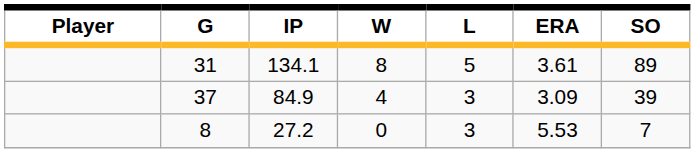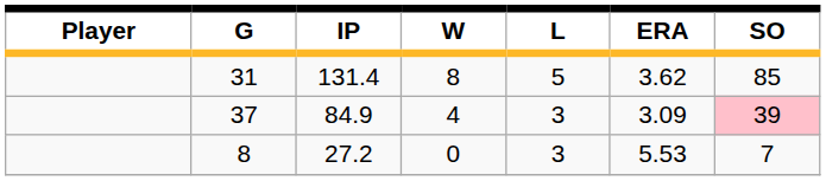 <table class="wikitable sortable">
 <tr>
 <th style="background:#FFFFFF; border-top:#000000 5px solid; border-bottom:#FDB827 5px solid;" width="16%">Player</th>
 <th style="background:#FFFFFF; border-top:#000000 5px solid; border-bottom:#FDB827 5px solid;" width="9%">G</th>
 <th style="background:#FFFFFF; border-top:#000000 5px solid; border-bottom:#FDB827 5px solid;" width="9%">IP</th>
 <th style="background:#FFFFFF; border-top:#000000 5px solid; border-bottom:#FDB827 5px solid;" width="9%">W</th>
 <th style="background:#FFFFFF; border-top:#000000 5px solid; border-bottom:#FDB827 5px solid;" width="9%">L</th>
 <th style="background:#FFFFFF; border-top:#000000 5px solid; border-bottom:#FDB827 5px solid;" width="9%">ERA</th>
 <th style="background:#FFFFFF; border-top:#000000 5px solid; border-bottom:#FDB827 5px solid;" width="9%">SO</th>
 </tr>
 <tr align="center">
 <td></td>
 <td>31</td>
-<td>134.1</td>
+<td>131.4</td>
 <td>8</td>
 <td>5</td>
-<td>3.61</td>
-<td>89</td>
+<td>3.62</td>
+<td>85</td>
 </tr>
 <tr align="center">
 <td></td>
 <td>37</td>
 <td>84.9</td>
 <td>4</td>
 <td>3</td>
 <td>3.09</td>
-<td>39</td>
+<td style="background: pink;">39</td>
 </tr>
 <tr align="center">
 <td></td>
 <td>8</td>
 <td>27.2</td>
 <td>0</td>
 <td>3</td>
 <td>5.53</td>
 <td>7</td>
 </tr>
 <tr align="center">
 </tr>
 </table>
